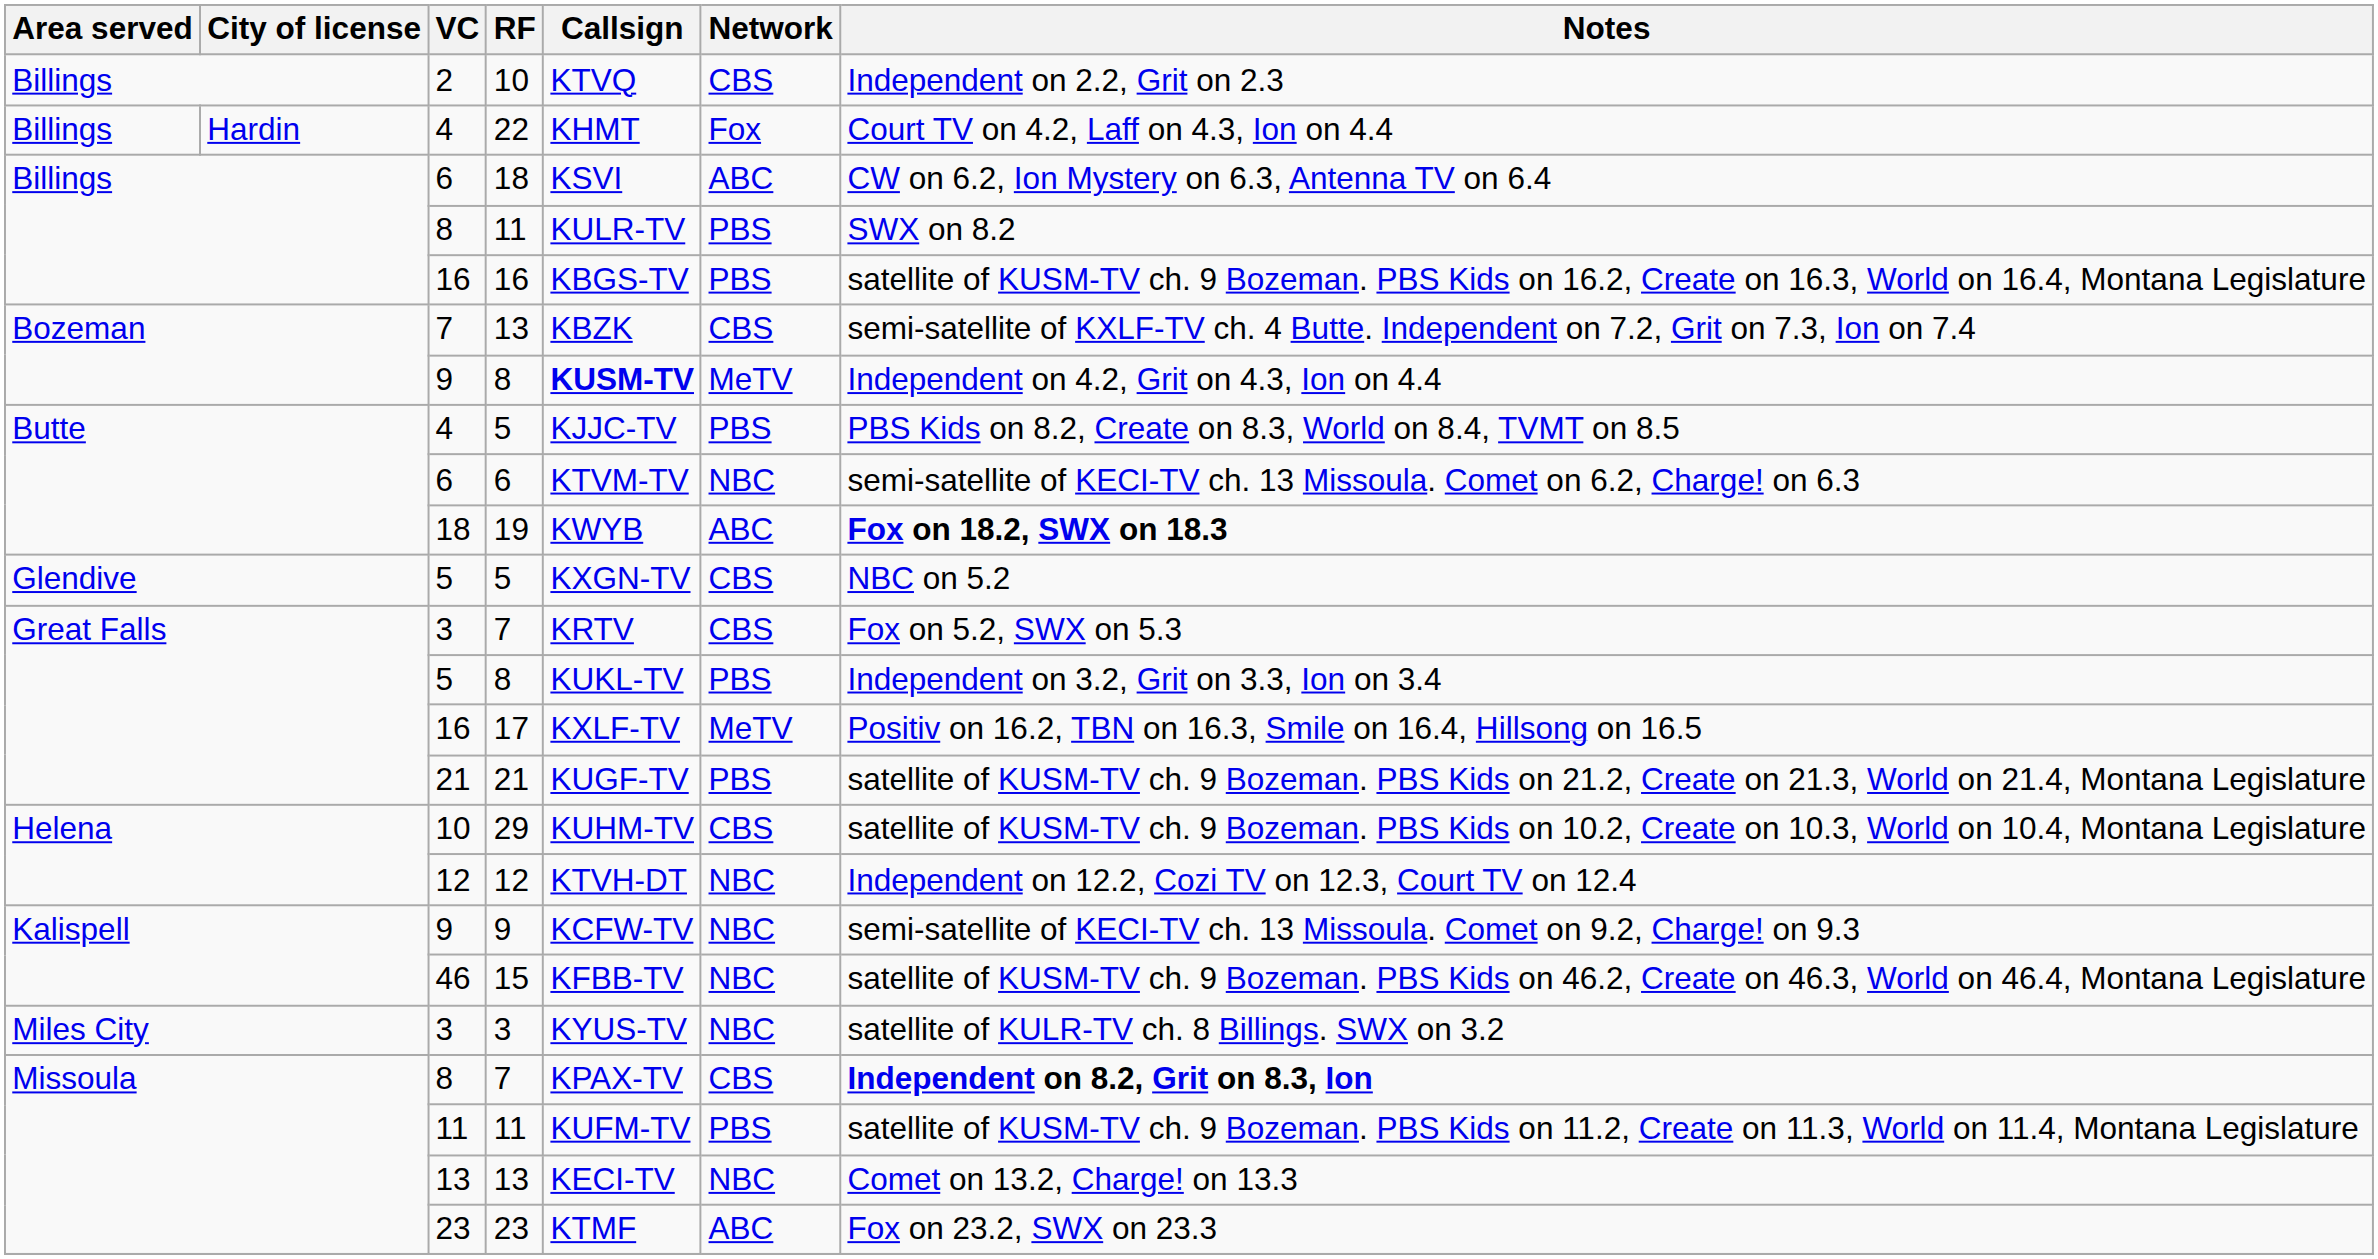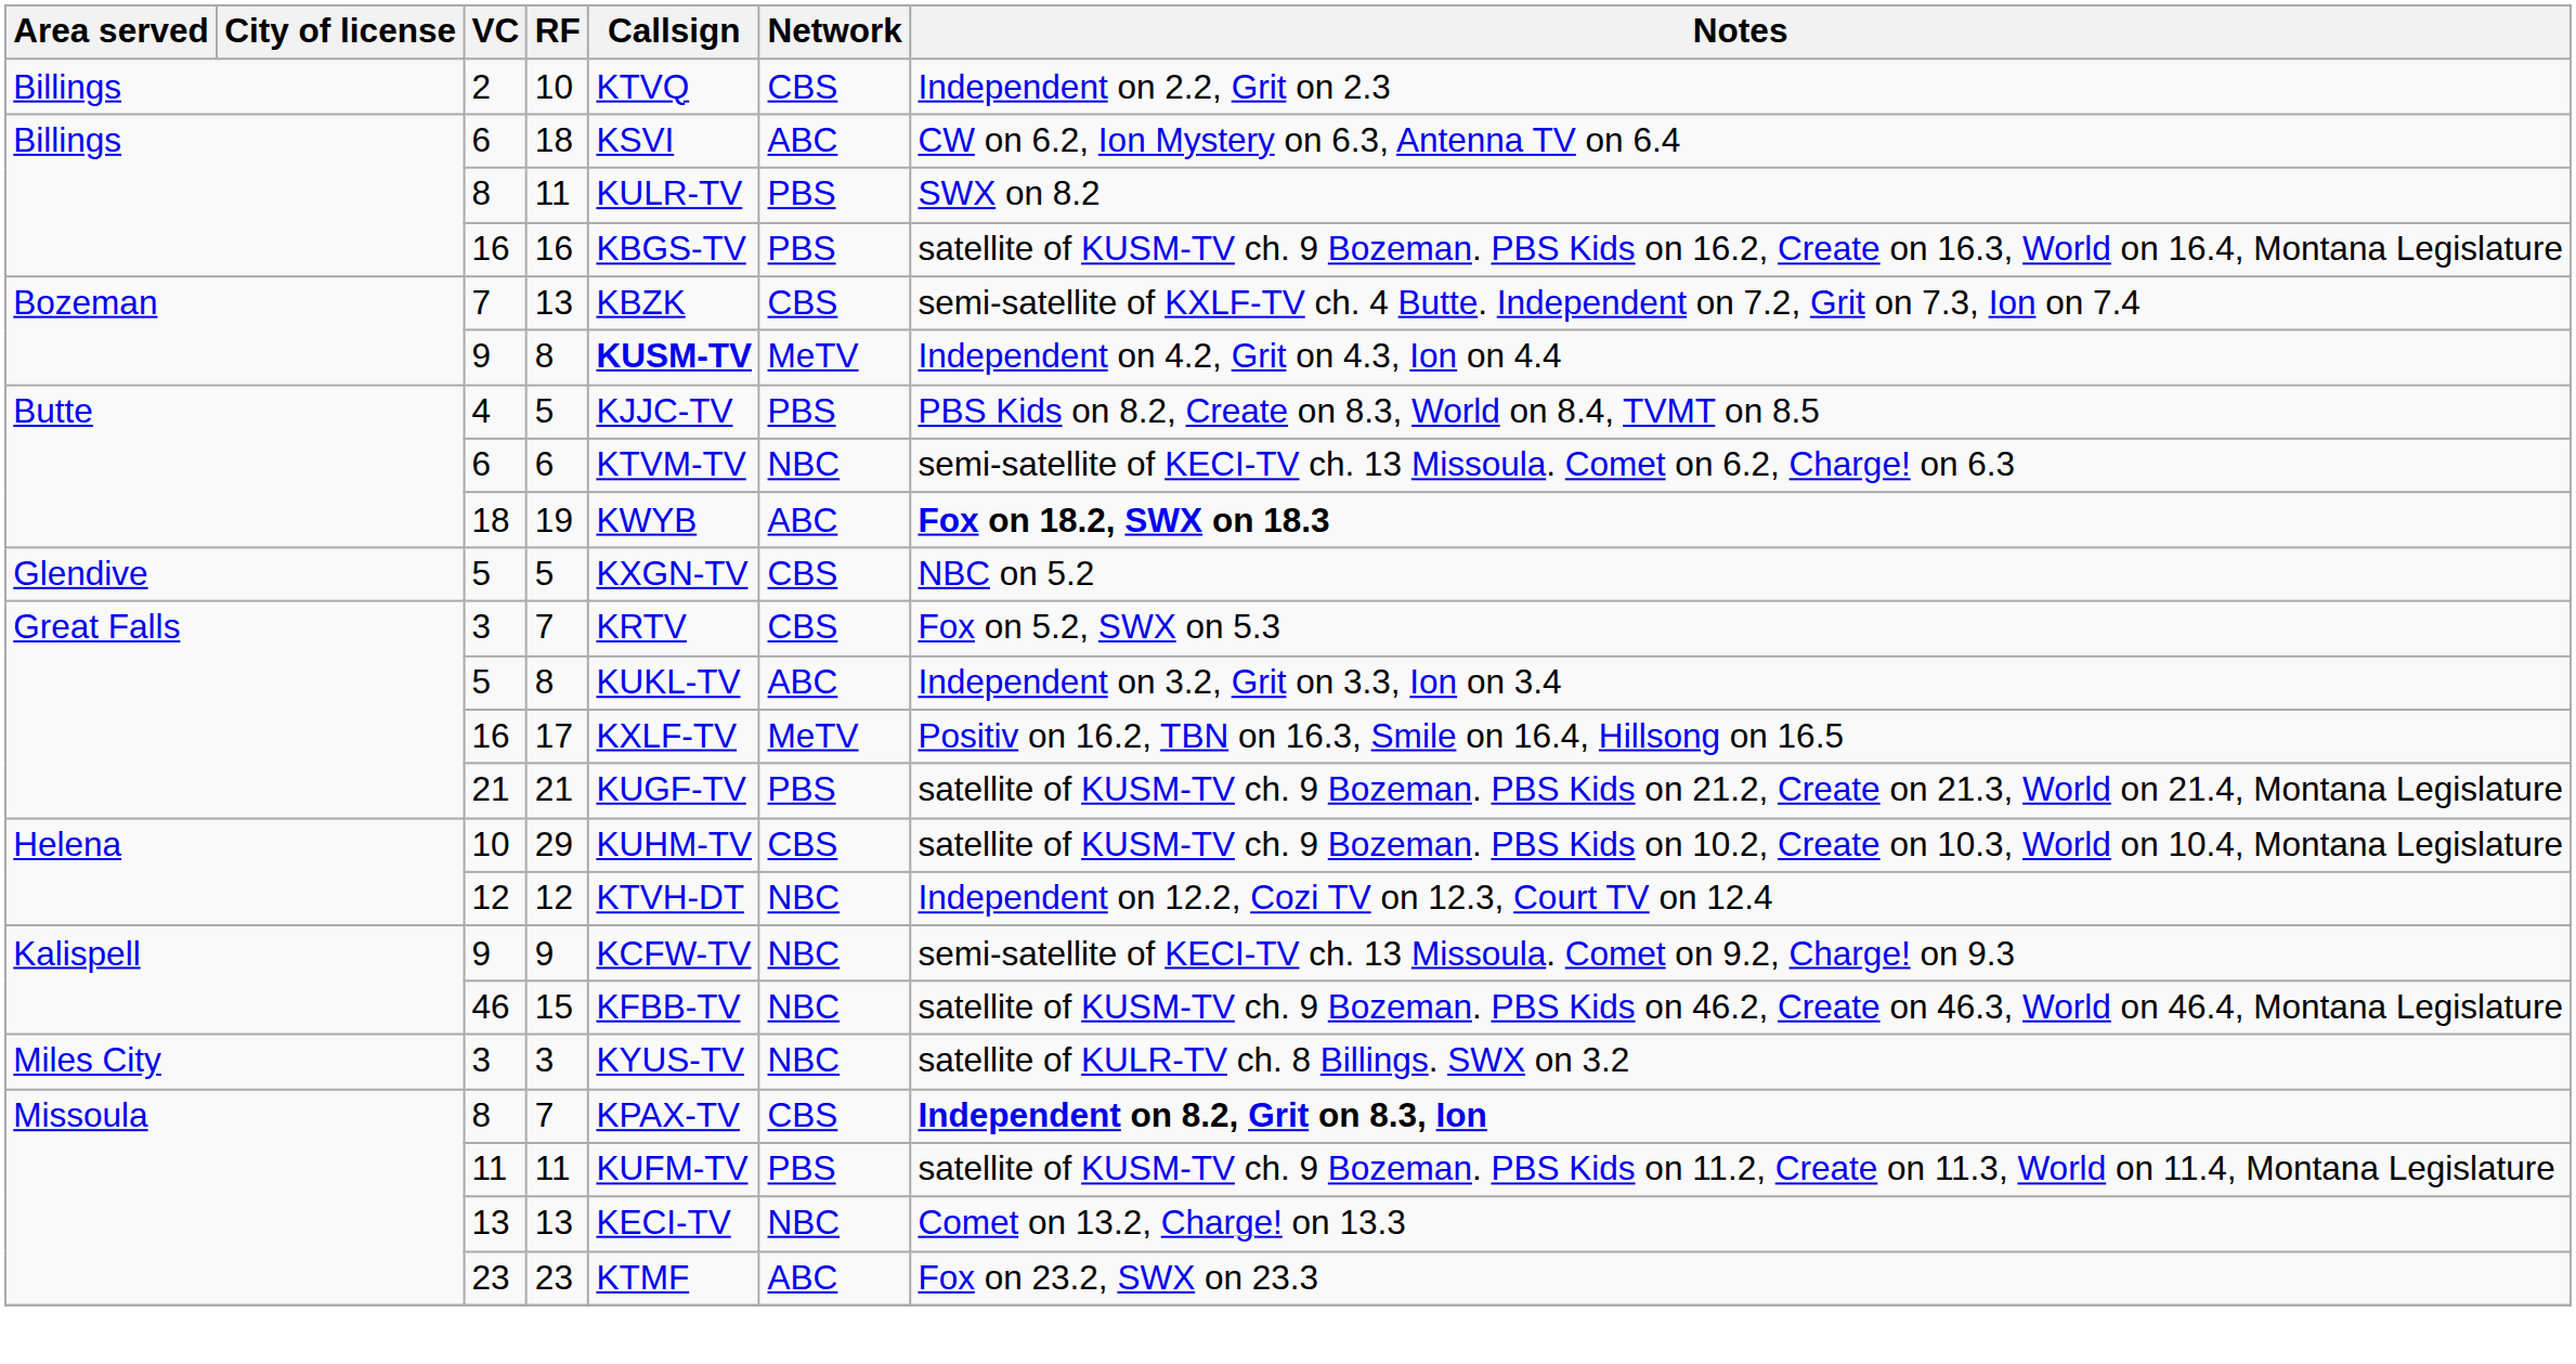 <table class="sortable wikitable" style="margin: 1em 1em 1em 0; background: #f9f9f9;">
 <tr>
 <th>Area served</th>
 <th>City of license</th>
 <th>VC</th>
 <th>RF</th>
 <th>Callsign</th>
 <th>Network</th>
 <th class="unsortable">Notes</th>
 </tr>
 <tr style="vertical-align: top; text-align: left;">
 <td colspan="2"><a href='#'>Billings</a></td>
 <td>2</td>
 <td>10</td>
 <td><a href='#'>KTVQ</a></td>
 <td><a href='#'>CBS</a></td>
 <td><a href='#'>Independent</a> on 2.2, <a href='#'>Grit</a> on 2.3</td>
-</tr>
-<tr style="vertical-align: top; text-align: left;">
-<td><a href='#'>Billings</a></td>
-<td><a href='#'>Hardin</a></td>
-<td>4</td>
-<td>22</td>
-<td><a href='#'>KHMT</a></td>
-<td><a href='#'>Fox</a></td>
-<td><a href='#'>Court TV</a> on 4.2, <a href='#'>Laff</a> on 4.3, <a href='#'>Ion</a> on 4.4</td>
 </tr>
 <tr style="vertical-align: top; text-align: left;">
 <td colspan="2" rowspan="3"><a href='#'>Billings</a></td>
 <td>6</td>
 <td>18</td>
 <td><a href='#'>KSVI</a></td>
 <td><a href='#'>ABC</a></td>
 <td><a href='#'>CW</a> on 6.2, <a href='#'>Ion Mystery</a> on 6.3, <a href='#'>Antenna TV</a> on 6.4</td>
 </tr>
 <tr style="vertical-align: top; text-align: left;">
 <td>8</td>
 <td>11</td>
 <td><a href='#'>KULR-TV</a></td>
 <td><a href='#'>PBS</a></td>
 <td><a href='#'>SWX</a> on 8.2</td>
 </tr>
 <tr style="vertical-align: top; text-align: left;">
 <td>16</td>
 <td>16</td>
 <td><a href='#'>KBGS-TV</a></td>
 <td><a href='#'>PBS</a></td>
 <td>satellite of <a href='#'>KUSM-TV</a> ch. 9 <a href='#'>Bozeman</a>. <a href='#'>PBS Kids</a> on 16.2, <a href='#'>Create</a> on 16.3, <a href='#'>World</a> on 16.4, Montana Legislature</td>
 </tr>
 <tr style="vertical-align: top; text-align: left;">
 <td colspan="2" rowspan="2"><a href='#'>Bozeman</a></td>
 <td>7</td>
 <td>13</td>
 <td><a href='#'>KBZK</a></td>
 <td><a href='#'>CBS</a></td>
 <td>semi-satellite of <a href='#'>KXLF-TV</a> ch. 4 <a href='#'>Butte</a>. <a href='#'>Independent</a> on 7.2, <a href='#'>Grit</a> on 7.3, <a href='#'>Ion</a> on 7.4</td>
 </tr>
 <tr style="vertical-align: top; text-align: left;">
 <td>9</td>
 <td>8</td>
 <td><strong><a href='#'>KUSM-TV</a></strong></td>
 <td><a href='#'>MeTV</a></td>
 <td><a href='#'>Independent</a> on 4.2, <a href='#'>Grit</a> on 4.3, <a href='#'>Ion</a> on 4.4</td>
 </tr>
 <tr style="vertical-align: top; text-align: left;">
 <td colspan="2" rowspan="3"><a href='#'>Butte</a></td>
 <td>4</td>
 <td>5</td>
 <td><a href='#'>KJJC-TV</a></td>
 <td><a href='#'>PBS</a></td>
 <td><a href='#'>PBS Kids</a> on 8.2, <a href='#'>Create</a> on 8.3, <a href='#'>World</a> on 8.4, <a href='#'>TVMT</a> on 8.5</td>
 </tr>
 <tr style="vertical-align: top; text-align: left;">
 <td>6</td>
 <td>6</td>
 <td><a href='#'>KTVM-TV</a></td>
 <td><a href='#'>NBC</a></td>
 <td>semi-satellite of <a href='#'>KECI-TV</a> ch. 13 <a href='#'>Missoula</a>. <a href='#'>Comet</a> on 6.2, <a href='#'>Charge!</a> on 6.3</td>
 </tr>
 <tr style="vertical-align: top; text-align: left;">
 <td>18</td>
 <td>19</td>
 <td><a href='#'>KWYB</a></td>
 <td><a href='#'>ABC</a></td>
 <td><strong><a href='#'>Fox</a> on 18.2, <a href='#'>SWX</a> on 18.3</strong></td>
 </tr>
 <tr style="vertical-align: top; text-align: left;">
 <td colspan="2"><a href='#'>Glendive</a></td>
 <td>5</td>
 <td>5</td>
 <td><a href='#'>KXGN-TV</a></td>
 <td><a href='#'>CBS</a></td>
 <td><a href='#'>NBC</a> on 5.2</td>
 </tr>
 <tr style="vertical-align: top; text-align: left;">
 <td colspan="2" rowspan="4"><a href='#'>Great Falls</a></td>
 <td>3</td>
 <td>7</td>
 <td><a href='#'>KRTV</a></td>
 <td><a href='#'>CBS</a></td>
 <td><a href='#'>Fox</a> on 5.2, <a href='#'>SWX</a> on 5.3</td>
 </tr>
 <tr style="vertical-align: top; text-align: left;">
 <td>5</td>
 <td>8</td>
 <td><a href='#'>KUKL-TV</a></td>
-<td><a href='#'>PBS</a></td>
+<td><a href='#'>ABC</a></td>
 <td><a href='#'>Independent</a> on 3.2, <a href='#'>Grit</a> on 3.3, <a href='#'>Ion</a> on 3.4</td>
 </tr>
 <tr style="vertical-align: top; text-align: left;">
 <td>16</td>
 <td>17</td>
 <td><a href='#'>KXLF-TV</a></td>
 <td><a href='#'>MeTV</a></td>
 <td><a href='#'>Positiv</a> on 16.2, <a href='#'>TBN</a> on 16.3, <a href='#'>Smile</a> on 16.4, <a href='#'>Hillsong</a> on 16.5</td>
 </tr>
 <tr style="vertical-align: top; text-align: left;">
 <td>21</td>
 <td>21</td>
 <td><a href='#'>KUGF-TV</a></td>
 <td><a href='#'>PBS</a></td>
 <td>satellite of <a href='#'>KUSM-TV</a> ch. 9 <a href='#'>Bozeman</a>. <a href='#'>PBS Kids</a> on 21.2, <a href='#'>Create</a> on 21.3, <a href='#'>World</a> on 21.4, Montana Legislature</td>
 </tr>
 <tr style="vertical-align: top; text-align: left;">
 <td colspan="2" rowspan="2"><a href='#'>Helena</a></td>
 <td>10</td>
 <td>29</td>
 <td><a href='#'>KUHM-TV</a></td>
 <td><a href='#'>CBS</a></td>
 <td>satellite of <a href='#'>KUSM-TV</a> ch. 9 <a href='#'>Bozeman</a>. <a href='#'>PBS Kids</a> on 10.2, <a href='#'>Create</a> on 10.3, <a href='#'>World</a> on 10.4, Montana Legislature</td>
 </tr>
 <tr style="vertical-align: top; text-align: left;">
 <td>12</td>
 <td>12</td>
 <td><a href='#'>KTVH-DT</a></td>
 <td><a href='#'>NBC</a></td>
 <td><a href='#'>Independent</a> on 12.2, <a href='#'>Cozi TV</a> on 12.3, <a href='#'>Court TV</a> on 12.4</td>
 </tr>
 <tr style="vertical-align: top; text-align: left;">
 <td colspan="2" rowspan="2"><a href='#'>Kalispell</a></td>
 <td>9</td>
 <td>9</td>
 <td><a href='#'>KCFW-TV</a></td>
 <td><a href='#'>NBC</a></td>
 <td>semi-satellite of <a href='#'>KECI-TV</a> ch. 13 <a href='#'>Missoula</a>. <a href='#'>Comet</a> on 9.2, <a href='#'>Charge!</a> on 9.3</td>
 </tr>
 <tr style="vertical-align: top; text-align: left;">
 <td>46</td>
 <td>15</td>
 <td><a href='#'>KFBB-TV</a></td>
 <td><a href='#'>NBC</a></td>
 <td>satellite of <a href='#'>KUSM-TV</a> ch. 9 <a href='#'>Bozeman</a>. <a href='#'>PBS Kids</a> on 46.2, <a href='#'>Create</a> on 46.3, <a href='#'>World</a> on 46.4, Montana Legislature</td>
 </tr>
 <tr style="vertical-align: top; text-align: left;">
 <td colspan="2"><a href='#'>Miles City</a></td>
 <td>3</td>
 <td>3</td>
 <td><a href='#'>KYUS-TV</a></td>
 <td><a href='#'>NBC</a></td>
 <td>satellite of <a href='#'>KULR-TV</a> ch. 8 <a href='#'>Billings</a>. <a href='#'>SWX</a> on 3.2</td>
 </tr>
 <tr style="vertical-align: top; text-align: left;">
 <td colspan="2" rowspan="4"><a href='#'>Missoula</a></td>
 <td>8</td>
 <td>7</td>
 <td><a href='#'>KPAX-TV</a></td>
 <td><a href='#'>CBS</a></td>
 <td><strong><a href='#'>Independent</a> on 8.2, <a href='#'>Grit</a> on 8.3, <a href='#'>Ion</a></strong></td>
 </tr>
 <tr style="vertical-align: top; text-align: left;">
 <td>11</td>
 <td>11</td>
 <td><a href='#'>KUFM-TV</a></td>
 <td><a href='#'>PBS</a></td>
 <td>satellite of <a href='#'>KUSM-TV</a> ch. 9 <a href='#'>Bozeman</a>. <a href='#'>PBS Kids</a> on 11.2, <a href='#'>Create</a> on 11.3, <a href='#'>World</a> on 11.4, Montana Legislature</td>
 </tr>
 <tr style="vertical-align: top; text-align: left;">
 <td>13</td>
 <td>13</td>
 <td><a href='#'>KECI-TV</a></td>
 <td><a href='#'>NBC</a></td>
 <td><a href='#'>Comet</a> on 13.2, <a href='#'>Charge!</a> on 13.3</td>
 </tr>
 <tr style="vertical-align: top; text-align: left;">
 <td>23</td>
 <td>23</td>
 <td><a href='#'>KTMF</a></td>
 <td><a href='#'>ABC</a></td>
 <td><a href='#'>Fox</a> on 23.2, <a href='#'>SWX</a> on 23.3</td>
 </tr>
 <tr style="vertical-align: top; text-align: left;">
 </tr>
 </table>
